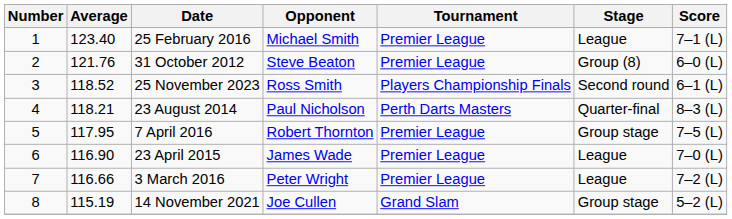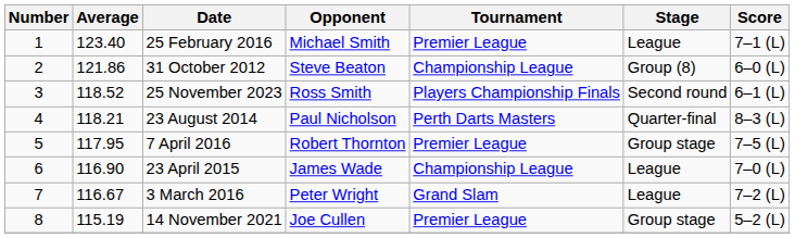 <table class="wikitable">
 <tr>
 <th>Number</th>
 <th>Average</th>
 <th>Date</th>
 <th>Opponent</th>
 <th>Tournament</th>
 <th>Stage</th>
 <th>Score</th>
 </tr>
 <tr>
 <td align=center>1</td>
 <td>123.40</td>
 <td>25 February 2016</td>
 <td align="left"> <a href='#'>Michael Smith</a></td>
 <td><a href='#'>Premier League</a></td>
 <td>League</td>
 <td style="text-align:center;">7–1 (L)</td>
 </tr>
 <tr>
 <td align=center>2</td>
-<td>121.76</td>
+<td>121.86</td>
 <td>31 October 2012</td>
 <td align="left"> <a href='#'>Steve Beaton</a></td>
-<td><a href='#'>Premier League</a></td>
+<td><a href='#'>Championship League</a></td>
 <td>Group (8)</td>
 <td style="text-align:center;">6–0 (L)</td>
 </tr>
 <tr>
 <td align=center>3</td>
 <td>118.52</td>
 <td>25 November 2023</td>
 <td align="left"> <a href='#'>Ross Smith</a></td>
 <td><a href='#'>Players Championship Finals</a></td>
 <td>Second round</td>
 <td style="text-align:center;">6–1 (L)</td>
 </tr>
 <tr>
 <td align=center>4</td>
 <td>118.21</td>
 <td>23 August 2014</td>
 <td align="left"> <a href='#'>Paul Nicholson</a></td>
 <td><a href='#'>Perth Darts Masters</a></td>
 <td>Quarter-final</td>
 <td style="text-align:center;">8–3 (L)</td>
 </tr>
 <tr>
 <td align=center>5</td>
 <td>117.95</td>
 <td>7 April 2016</td>
 <td align="left"> <a href='#'>Robert Thornton</a></td>
 <td><a href='#'>Premier League</a></td>
 <td>Group stage</td>
 <td style="text-align:center;">7–5 (L)</td>
 </tr>
 <tr>
 <td align=center>6</td>
 <td>116.90</td>
 <td>23 April 2015</td>
 <td align="left"> <a href='#'>James Wade</a></td>
-<td><a href='#'>Premier League</a></td>
+<td><a href='#'>Championship League</a></td>
 <td>League</td>
 <td style="text-align:center;">7–0 (L)</td>
 </tr>
 <tr>
 <td align=center>7</td>
-<td>116.66</td>
+<td>116.67</td>
 <td>3 March 2016</td>
 <td align="left"> <a href='#'>Peter Wright</a></td>
-<td><a href='#'>Premier League</a></td>
+<td><a href='#'>Grand Slam</a></td>
 <td>League</td>
 <td style="text-align:center;">7–2 (L)</td>
 </tr>
 <tr>
 <td align=center>8</td>
 <td>115.19</td>
 <td>14 November 2021</td>
 <td align="left"> <a href='#'>Joe Cullen</a></td>
-<td><a href='#'>Grand Slam</a></td>
+<td><a href='#'>Premier League</a></td>
 <td>Group stage</td>
 <td style="text-align:center;">5–2 (L)</td>
 </tr>
 <tr>
 </tr>
 </table>
